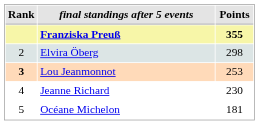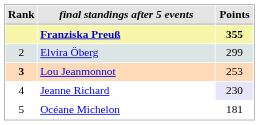 <table cellspacing="1" cellpadding="3" style="border:1px solid #AAAAAA;font-size:86%">
 <tr style="background-color: #E4E4E4;">
 <th style="border-bottom:1px solid #AAAAAA; width: 10px;">Rank</th>
 <th style="border-bottom:1px solid #AAAAAA; width: 210px;"><em>final standings after 5 events</em></th>
 <th style="border-bottom:1px solid #AAAAAA; width: 40px;">Points</th>
 </tr>
 <tr style="background:#f7f6a8;">
 <td align=center></td>
 <td> <strong><a href='#'>Franziska Preuß</a></strong></td>
 <td align=center><strong>355</strong></td>
 </tr>
 <tr style="background:#dce5e5;">
 <td align=center>2</td>
 <td> <a href='#'>Elvira Öberg</a></td>
-<td align=center>298</td>
+<td align=center>299</td>
 </tr>
 <tr style="background:#ffdab9;">
 <td align=center><strong>3</strong></td>
 <td> <a href='#'>Lou Jeanmonnot</a></td>
 <td align=center>253</td>
 </tr>
 <tr>
 <td align=center>4</td>
 <td> <a href='#'>Jeanne Richard</a></td>
-<td align=center>230</td>
+<td align=center style="background: lavender;">230</td>
 </tr>
 <tr>
 <td align=center>5</td>
 <td> <a href='#'>Océane Michelon</a></td>
 <td align=center>181</td>
 </tr>
 </table>
